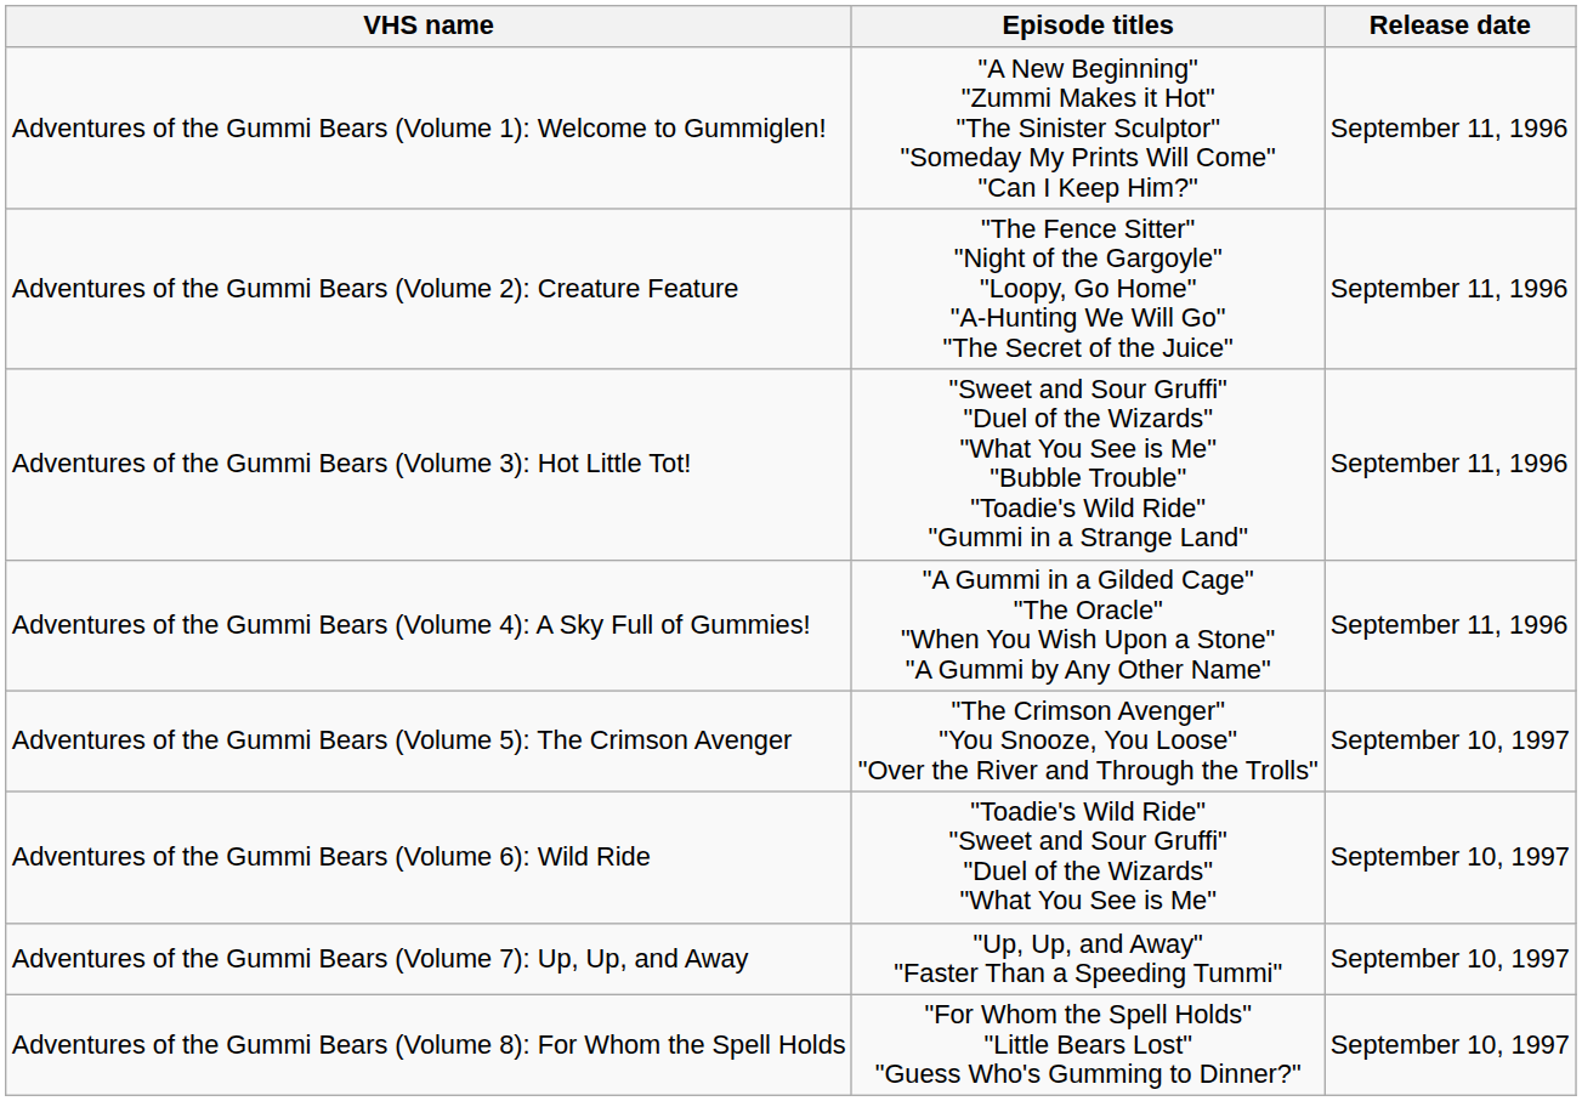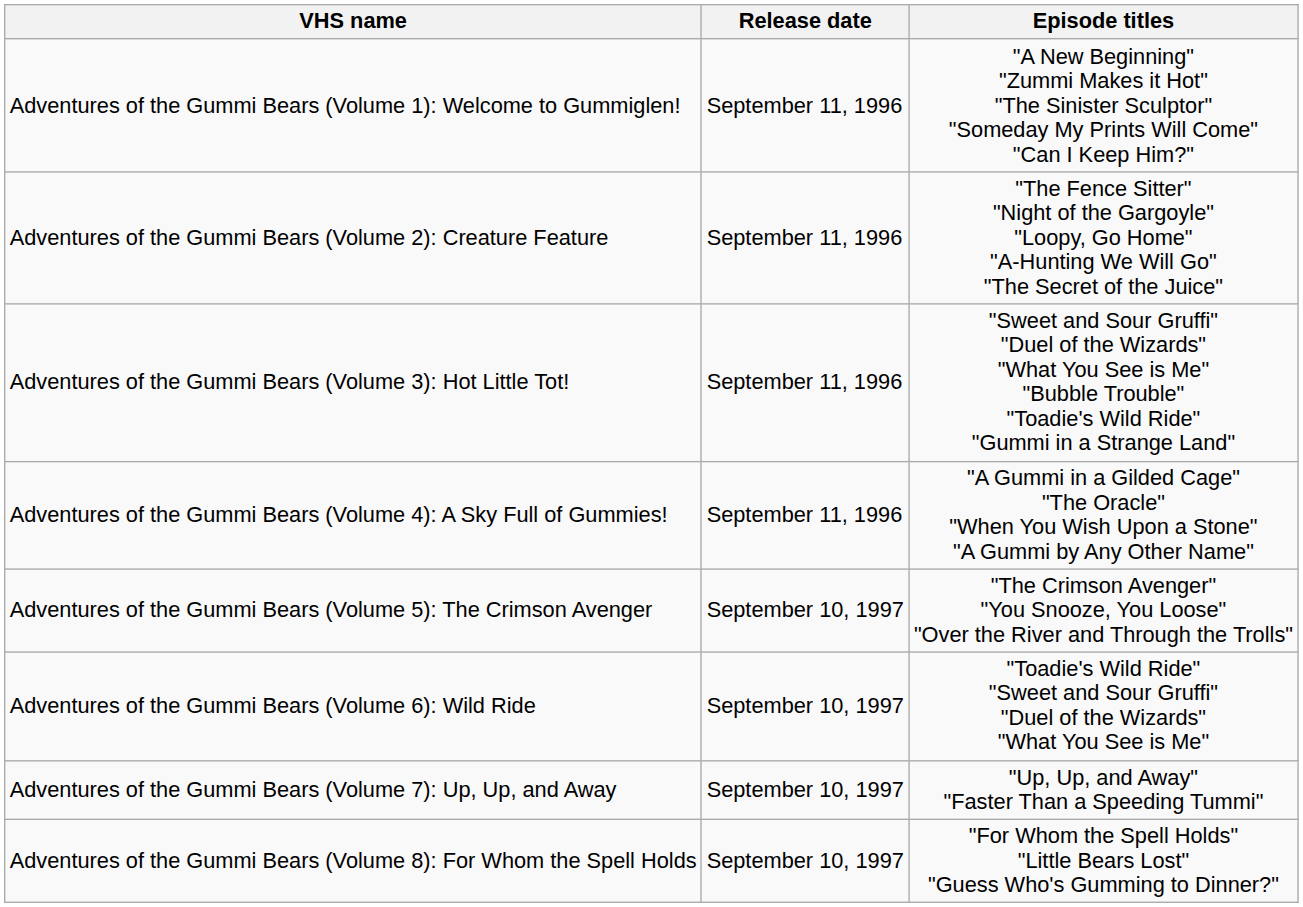 <table class="wikitable">
 <tr>
 <th>VHS name</th>
+<th>Release date</th>
 <th>Episode titles</th>
-<th>Release date</th>
 </tr>
 <tr>
 <td>Adventures of the Gummi Bears (Volume 1): Welcome to Gummiglen!</td>
+<td>September 11, 1996</td>
 <td style="text-align:center;">"A New Beginning"<br>"Zummi Makes it Hot"<br>"The Sinister Sculptor"<br>"Someday My Prints Will Come"<br>"Can I Keep Him?"</td>
-<td>September 11, 1996</td>
 </tr>
 <tr>
 <td>Adventures of the Gummi Bears (Volume 2): Creature Feature</td>
+<td>September 11, 1996</td>
 <td style="text-align:center;">"The Fence Sitter"<br>"Night of the Gargoyle"<br>"Loopy, Go Home"<br>"A-Hunting We Will Go"<br>"The Secret of the Juice"</td>
-<td>September 11, 1996</td>
 </tr>
 <tr>
 <td>Adventures of the Gummi Bears (Volume 3): Hot Little Tot!</td>
+<td>September 11, 1996</td>
 <td style="text-align:center;">"Sweet and Sour Gruffi"<br>"Duel of the Wizards"<br>"What You See is Me"<br>"Bubble Trouble"<br>"Toadie's Wild Ride"<br>"Gummi in a Strange Land"</td>
-<td>September 11, 1996</td>
 </tr>
 <tr>
 <td>Adventures of the Gummi Bears (Volume 4): A Sky Full of Gummies!</td>
+<td>September 11, 1996</td>
 <td style="text-align:center;">"A Gummi in a Gilded Cage"<br>"The Oracle"<br>"When You Wish Upon a Stone"<br>"A Gummi by Any Other Name"</td>
-<td>September 11, 1996</td>
 </tr>
 <tr>
 <td>Adventures of the Gummi Bears (Volume 5): The Crimson Avenger</td>
+<td>September 10, 1997</td>
 <td style="text-align:center;">"The Crimson Avenger"<br>"You Snooze, You Loose"<br>"Over the River and Through the Trolls"</td>
-<td>September 10, 1997</td>
 </tr>
 <tr>
 <td>Adventures of the Gummi Bears (Volume 6): Wild Ride</td>
+<td>September 10, 1997</td>
 <td style="text-align:center;">"Toadie's Wild Ride"<br>"Sweet and Sour Gruffi"<br>"Duel of the Wizards"<br>"What You See is Me"</td>
-<td>September 10, 1997</td>
 </tr>
 <tr>
 <td>Adventures of the Gummi Bears (Volume 7): Up, Up, and Away</td>
+<td>September 10, 1997</td>
 <td style="text-align:center;">"Up, Up, and Away"<br>"Faster Than a Speeding Tummi"</td>
-<td>September 10, 1997</td>
 </tr>
 <tr>
 <td>Adventures of the Gummi Bears (Volume 8): For Whom the Spell Holds</td>
+<td>September 10, 1997</td>
 <td style="text-align:center;">"For Whom the Spell Holds"<br>"Little Bears Lost"<br>"Guess Who's Gumming to Dinner?"</td>
-<td>September 10, 1997</td>
 </tr>
 </table>
